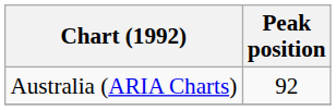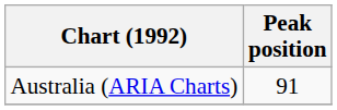 <table class="wikitable sortable">
 <tr>
 <th>Chart (1992)</th>
 <th>Peak<br>position</th>
 </tr>
 <tr>
 <td>Australia (<a href='#'>ARIA Charts</a>)</td>
-<td style="text-align:center;">92</td>
+<td style="text-align:center;">91</td>
 </tr>
 <tr>
 </tr>
 </table>
